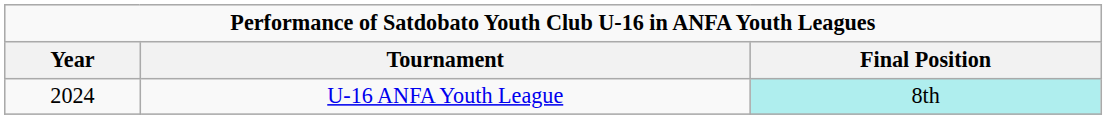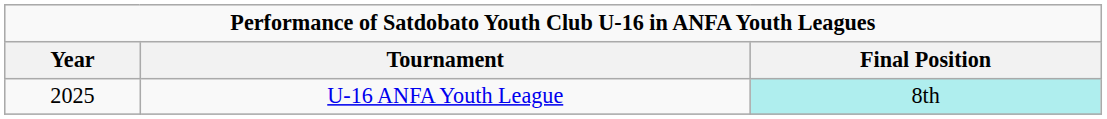 <table class="wikitable sortable" style="text-align:center; font-size:90%; width:45%;">
 <tr>
 <td colspan="3"><strong>Performance of Satdobato Youth Club U-16 in ANFA Youth Leagues</strong></td>
 </tr>
 <tr>
 <th style="text-align:center; width:"5%";">Year</th>
 <th style="text-align:center; width:"20%";">Tournament</th>
 <th style="text-align:center; width:"20%";">Final Position</th>
 </tr>
 <tr>
-<td>2024</td>
+<td>2025</td>
 <td><a href='#'>U-16 ANFA Youth League</a></td>
 <td style="background: paleturquoise;">8th</td>
 </tr>
 </table>
